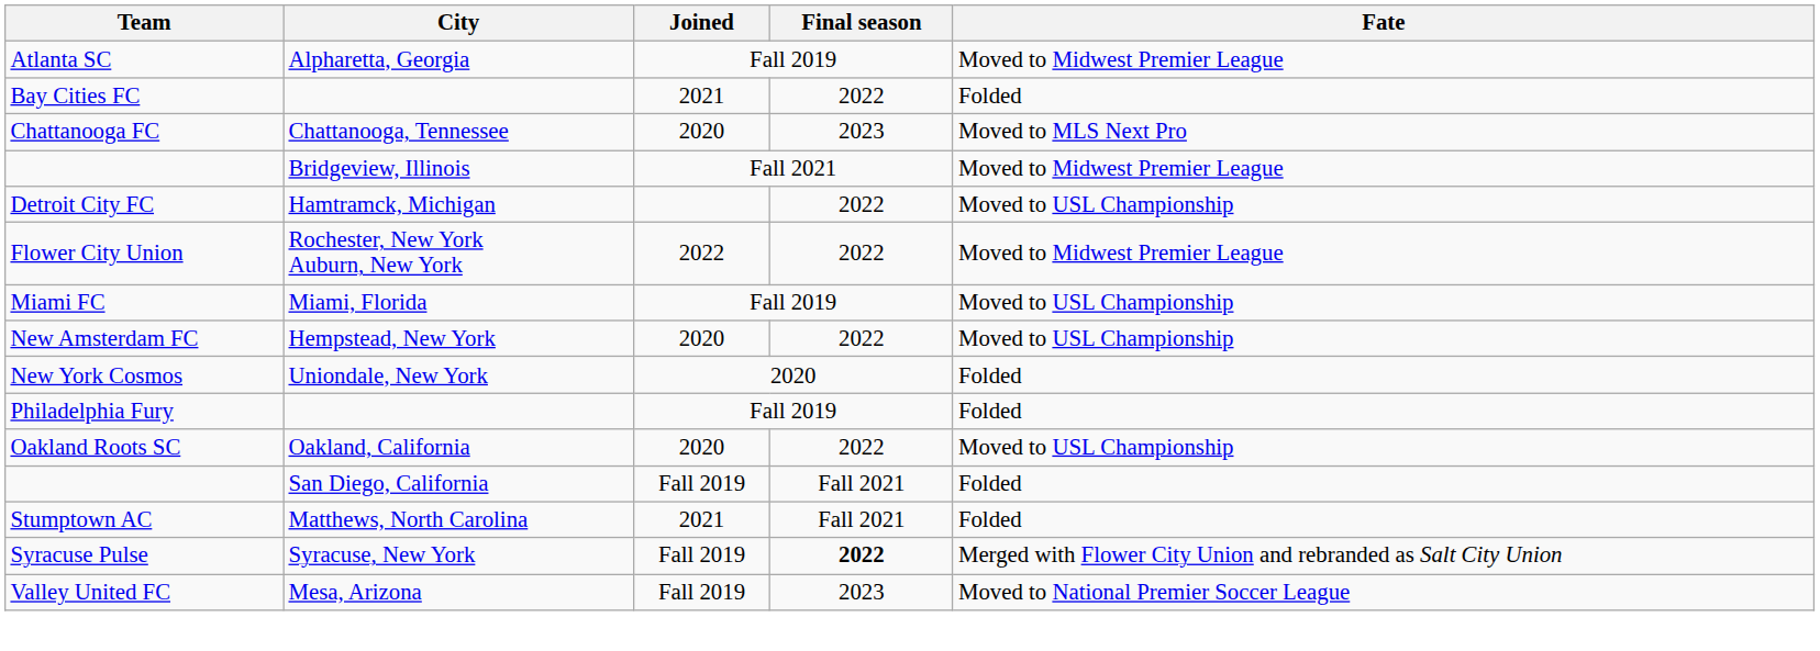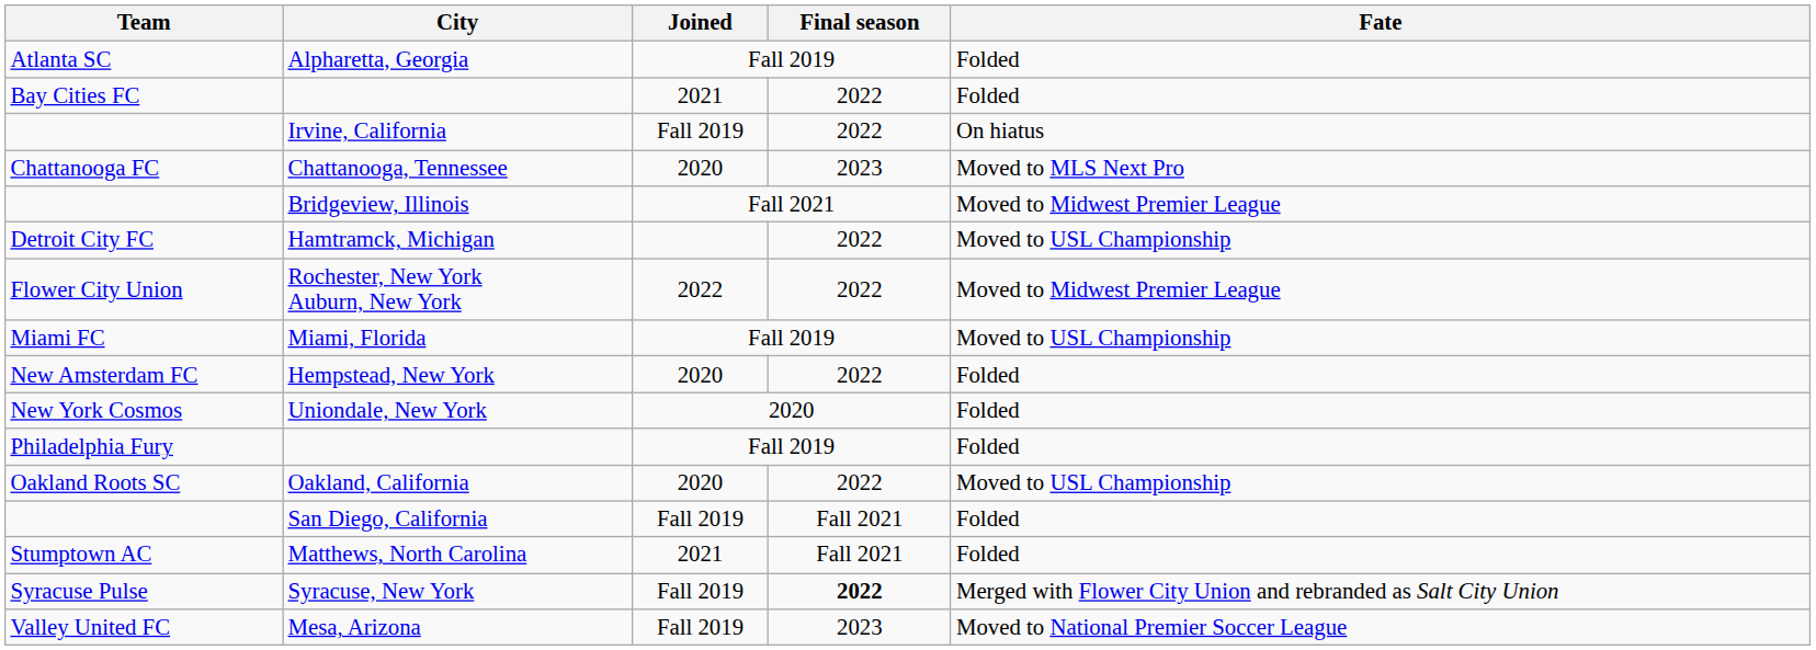 <table class="wikitable" style="text-align:left; width:80%">
 <tr>
 <th>Team</th>
 <th>City</th>
 <th>Joined</th>
 <th>Final season</th>
 <th>Fate</th>
 </tr>
 <tr>
 <td><a href='#'>Atlanta SC</a></td>
 <td><a href='#'>Alpharetta, Georgia</a></td>
 <td colspan="2" style="text-align:center;">Fall 2019</td>
-<td>Moved to <a href='#'>Midwest Premier League</a></td>
+<td>Folded</td>
 </tr>
 <tr>
 <td><a href='#'>Bay Cities FC</a></td>
 <td></td>
 <td style="text-align:center;">2021</td>
 <td style="text-align:center;">2022</td>
 <td>Folded</td>
+</tr>
+<tr>
+<td></td>
+<td><a href='#'>Irvine, California</a></td>
+<td style="text-align:center;">Fall 2019</td>
+<td style="text-align:center;">2022</td>
+<td>On hiatus</td>
 </tr>
 <tr>
 <td><a href='#'>Chattanooga FC</a></td>
 <td><a href='#'>Chattanooga, Tennessee</a></td>
 <td style="text-align:center;">2020</td>
 <td style="text-align:center;">2023</td>
 <td>Moved to <a href='#'>MLS Next Pro</a></td>
 </tr>
 <tr>
 <td></td>
 <td><a href='#'>Bridgeview, Illinois</a></td>
 <td colspan="2" style="text-align:center;">Fall 2021</td>
 <td>Moved to <a href='#'>Midwest Premier League</a></td>
 </tr>
 <tr>
 <td><a href='#'>Detroit City FC</a></td>
 <td><a href='#'>Hamtramck, Michigan</a></td>
 <td></td>
 <td style="text-align:center;">2022</td>
 <td>Moved to <a href='#'>USL Championship</a></td>
 </tr>
 <tr>
 <td><a href='#'>Flower City Union</a></td>
 <td><a href='#'>Rochester, New York</a><br><a href='#'>Auburn, New York</a></td>
 <td style="text-align:center">2022</td>
 <td style="text-align:center;">2022</td>
 <td>Moved to <a href='#'>Midwest Premier League</a></td>
 </tr>
 <tr>
 <td><a href='#'>Miami FC</a></td>
 <td><a href='#'>Miami, Florida</a></td>
 <td colspan="2" style="text-align:center;">Fall 2019</td>
 <td>Moved to <a href='#'>USL Championship</a></td>
 </tr>
 <tr>
 <td><a href='#'>New Amsterdam FC</a></td>
 <td><a href='#'>Hempstead, New York</a></td>
 <td style="text-align:center">2020</td>
 <td style="text-align:center;">2022</td>
-<td>Moved to <a href='#'>USL Championship</a></td>
+<td>Folded</td>
 </tr>
 <tr>
 <td><a href='#'>New York Cosmos</a></td>
 <td><a href='#'>Uniondale, New York</a></td>
 <td colspan="2" style="text-align:center;">2020</td>
 <td>Folded</td>
 </tr>
 <tr>
 <td><a href='#'>Philadelphia Fury</a></td>
 <td></td>
 <td colspan="2" style="text-align:center;">Fall 2019</td>
 <td>Folded</td>
 </tr>
 <tr>
 <td><a href='#'>Oakland Roots SC</a></td>
 <td><a href='#'>Oakland, California</a></td>
 <td style="text-align:center;">2020</td>
 <td style="text-align:center;">2022</td>
 <td>Moved to <a href='#'>USL Championship</a></td>
 </tr>
 <tr>
 <td></td>
 <td><a href='#'>San Diego, California</a></td>
 <td style="text-align:center;">Fall 2019</td>
 <td style="text-align:center;">Fall 2021</td>
 <td>Folded</td>
 </tr>
 <tr>
 <td><a href='#'>Stumptown AC</a></td>
 <td><a href='#'>Matthews, North Carolina</a></td>
 <td style="text-align:center;">2021</td>
 <td style="text-align:center;">Fall 2021</td>
 <td>Folded</td>
 </tr>
 <tr>
 <td><a href='#'>Syracuse Pulse</a></td>
 <td><a href='#'>Syracuse, New York</a></td>
 <td style="text-align:center;">Fall 2019</td>
 <td style="text-align:center;"><strong>2022</strong></td>
 <td>Merged with <a href='#'>Flower City Union</a>  and rebranded as <em>Salt City Union</em></td>
 </tr>
 <tr>
 <td><a href='#'>Valley United FC</a></td>
 <td><a href='#'>Mesa, Arizona</a></td>
 <td style="text-align:center;">Fall 2019</td>
 <td style="text-align:center;">2023</td>
 <td>Moved to <a href='#'>National Premier Soccer League</a></td>
 </tr>
 </table>
